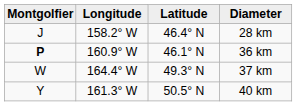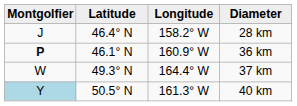 <table class="wikitable">
 <tr>
 <th width="25%" style="background:#eeeeee;">Montgolfier</th>
+<th width="25%" style="background:#eeeeee;">Latitude</th>
 <th width="25%" style="background:#eeeeee;">Longitude</th>
-<th width="25%" style="background:#eeeeee;">Latitude</th>
 <th width="25%" style="background:#eeeeee;">Diameter</th>
 </tr>
 <tr>
 <td align="center">J</td>
+<td align="center">46.4° N</td>
 <td align="center">158.2° W</td>
-<td align="center">46.4° N</td>
 <td align="center">28 km</td>
 </tr>
 <tr>
 <td align="center"><strong>P</strong></td>
+<td align="center">46.1° N</td>
 <td align="center">160.9° W</td>
-<td align="center">46.1° N</td>
 <td align="center">36 km</td>
 </tr>
 <tr>
 <td align="center">W</td>
+<td align="center">49.3° N</td>
 <td align="center">164.4° W</td>
-<td align="center">49.3° N</td>
 <td align="center">37 km</td>
 </tr>
 <tr>
-<td align="center">Y</td>
+<td align="center" style="background: lightblue;">Y</td>
+<td align="center">50.5° N</td>
 <td align="center">161.3° W</td>
-<td align="center">50.5° N</td>
 <td align="center">40 km</td>
 </tr>
 </table>
